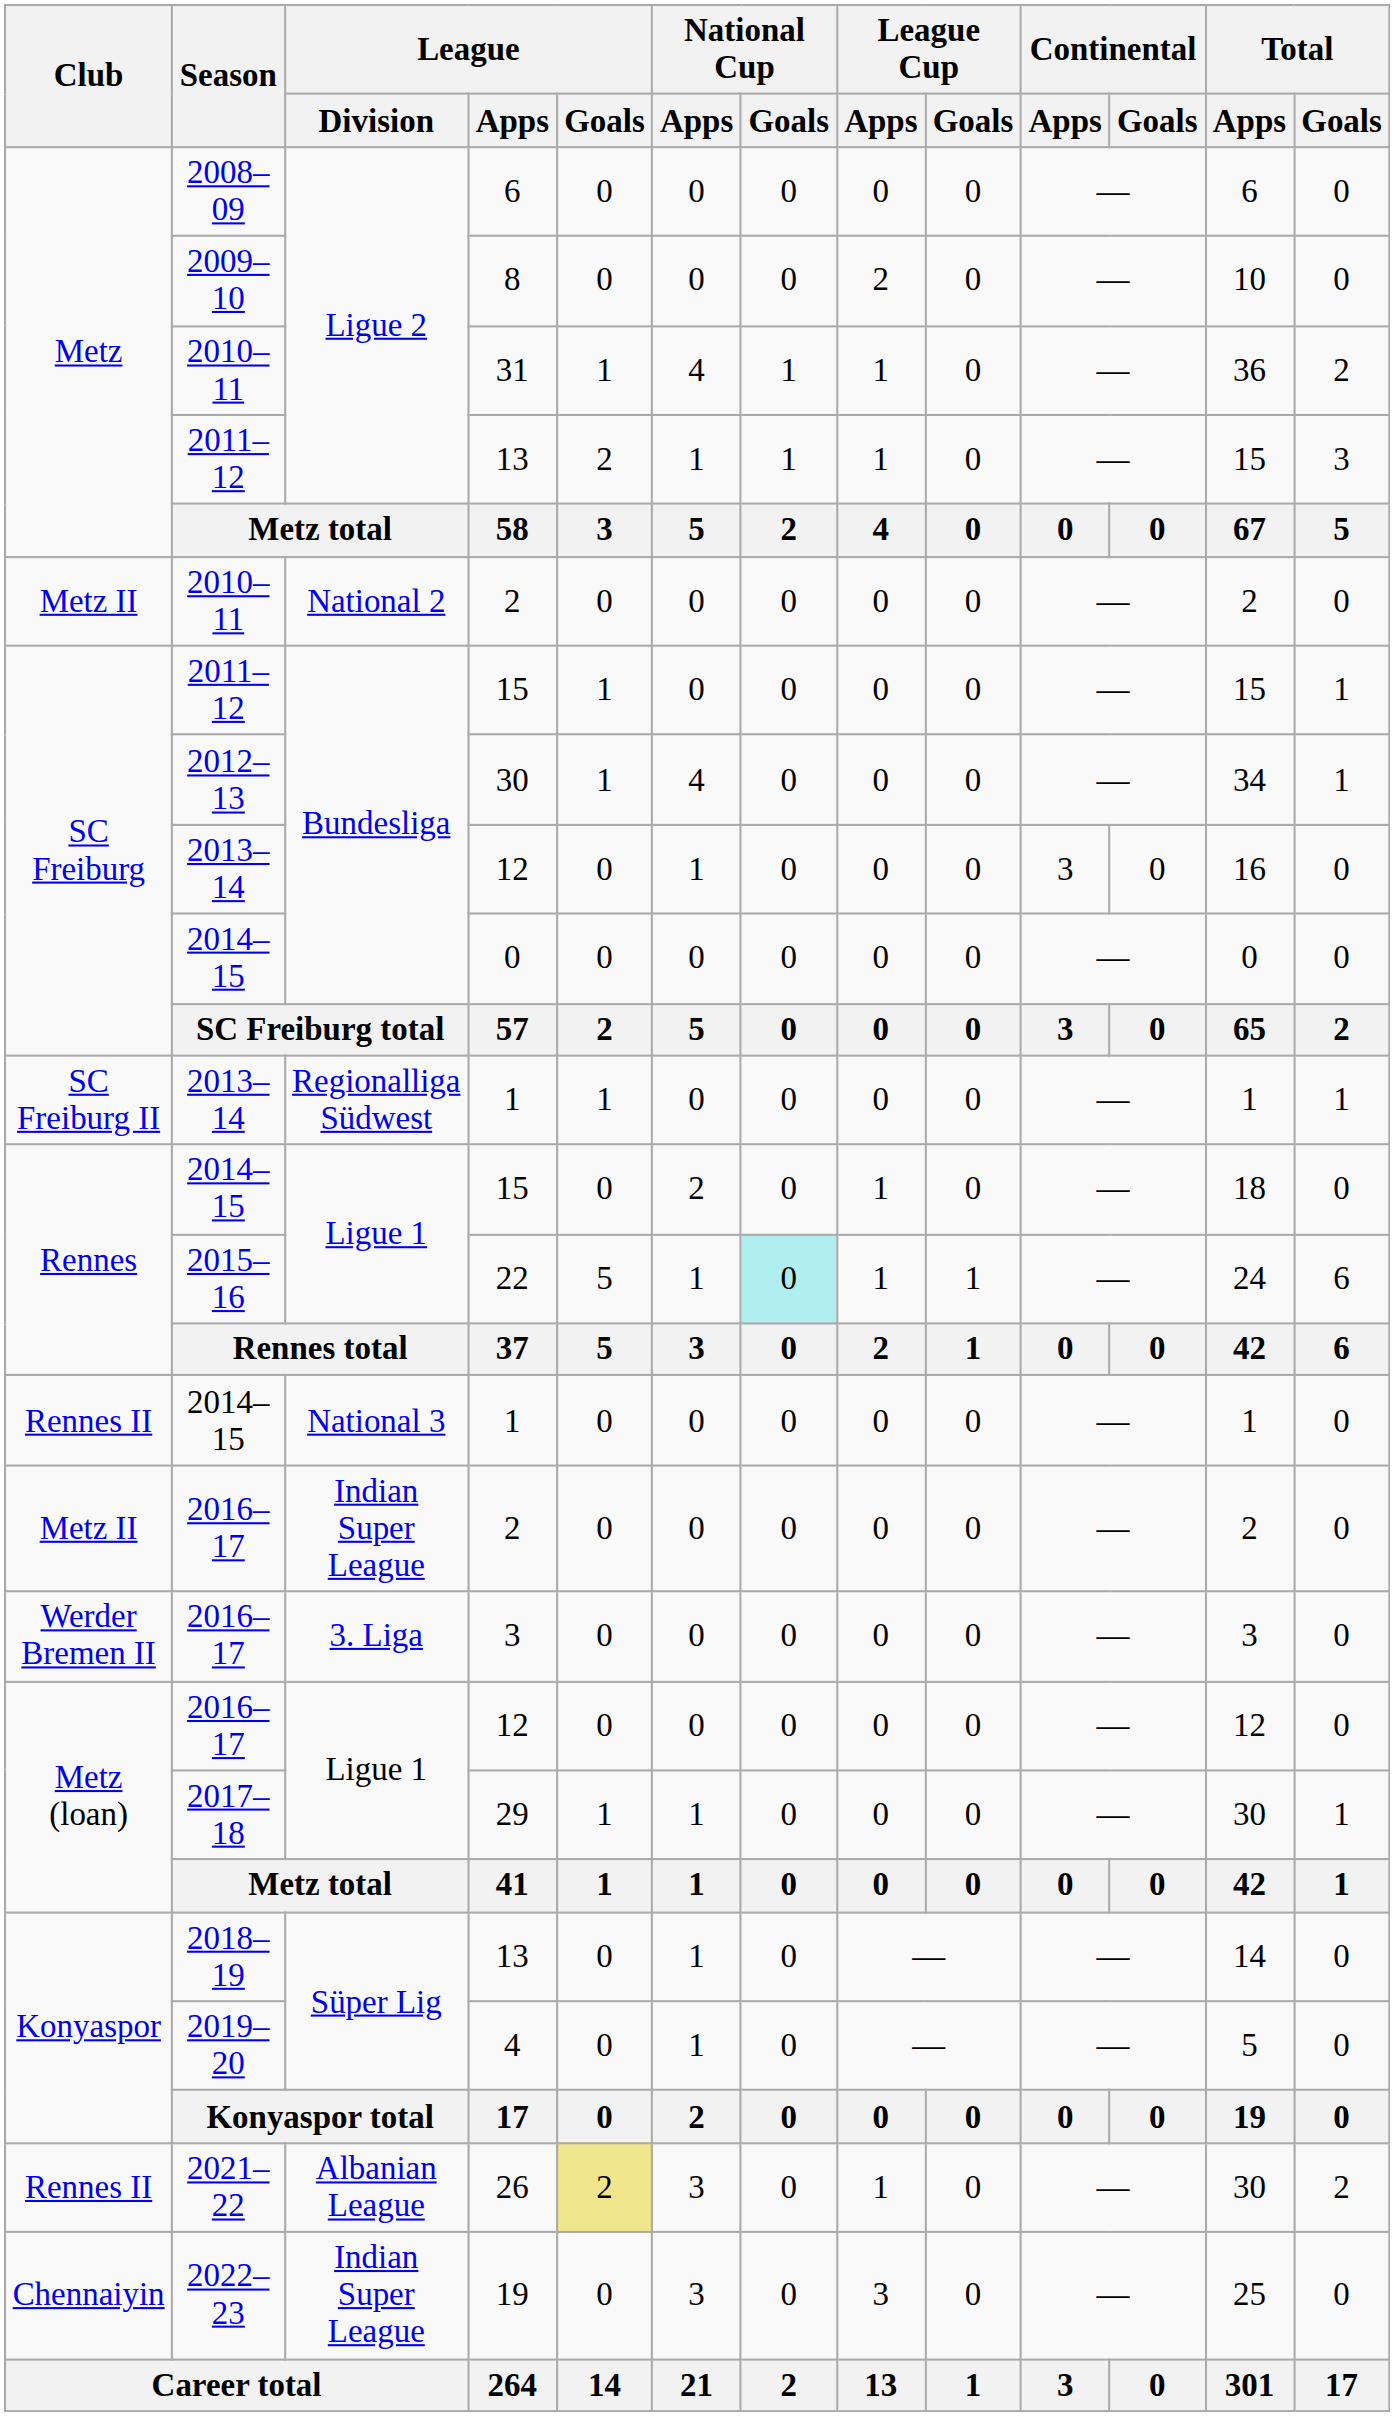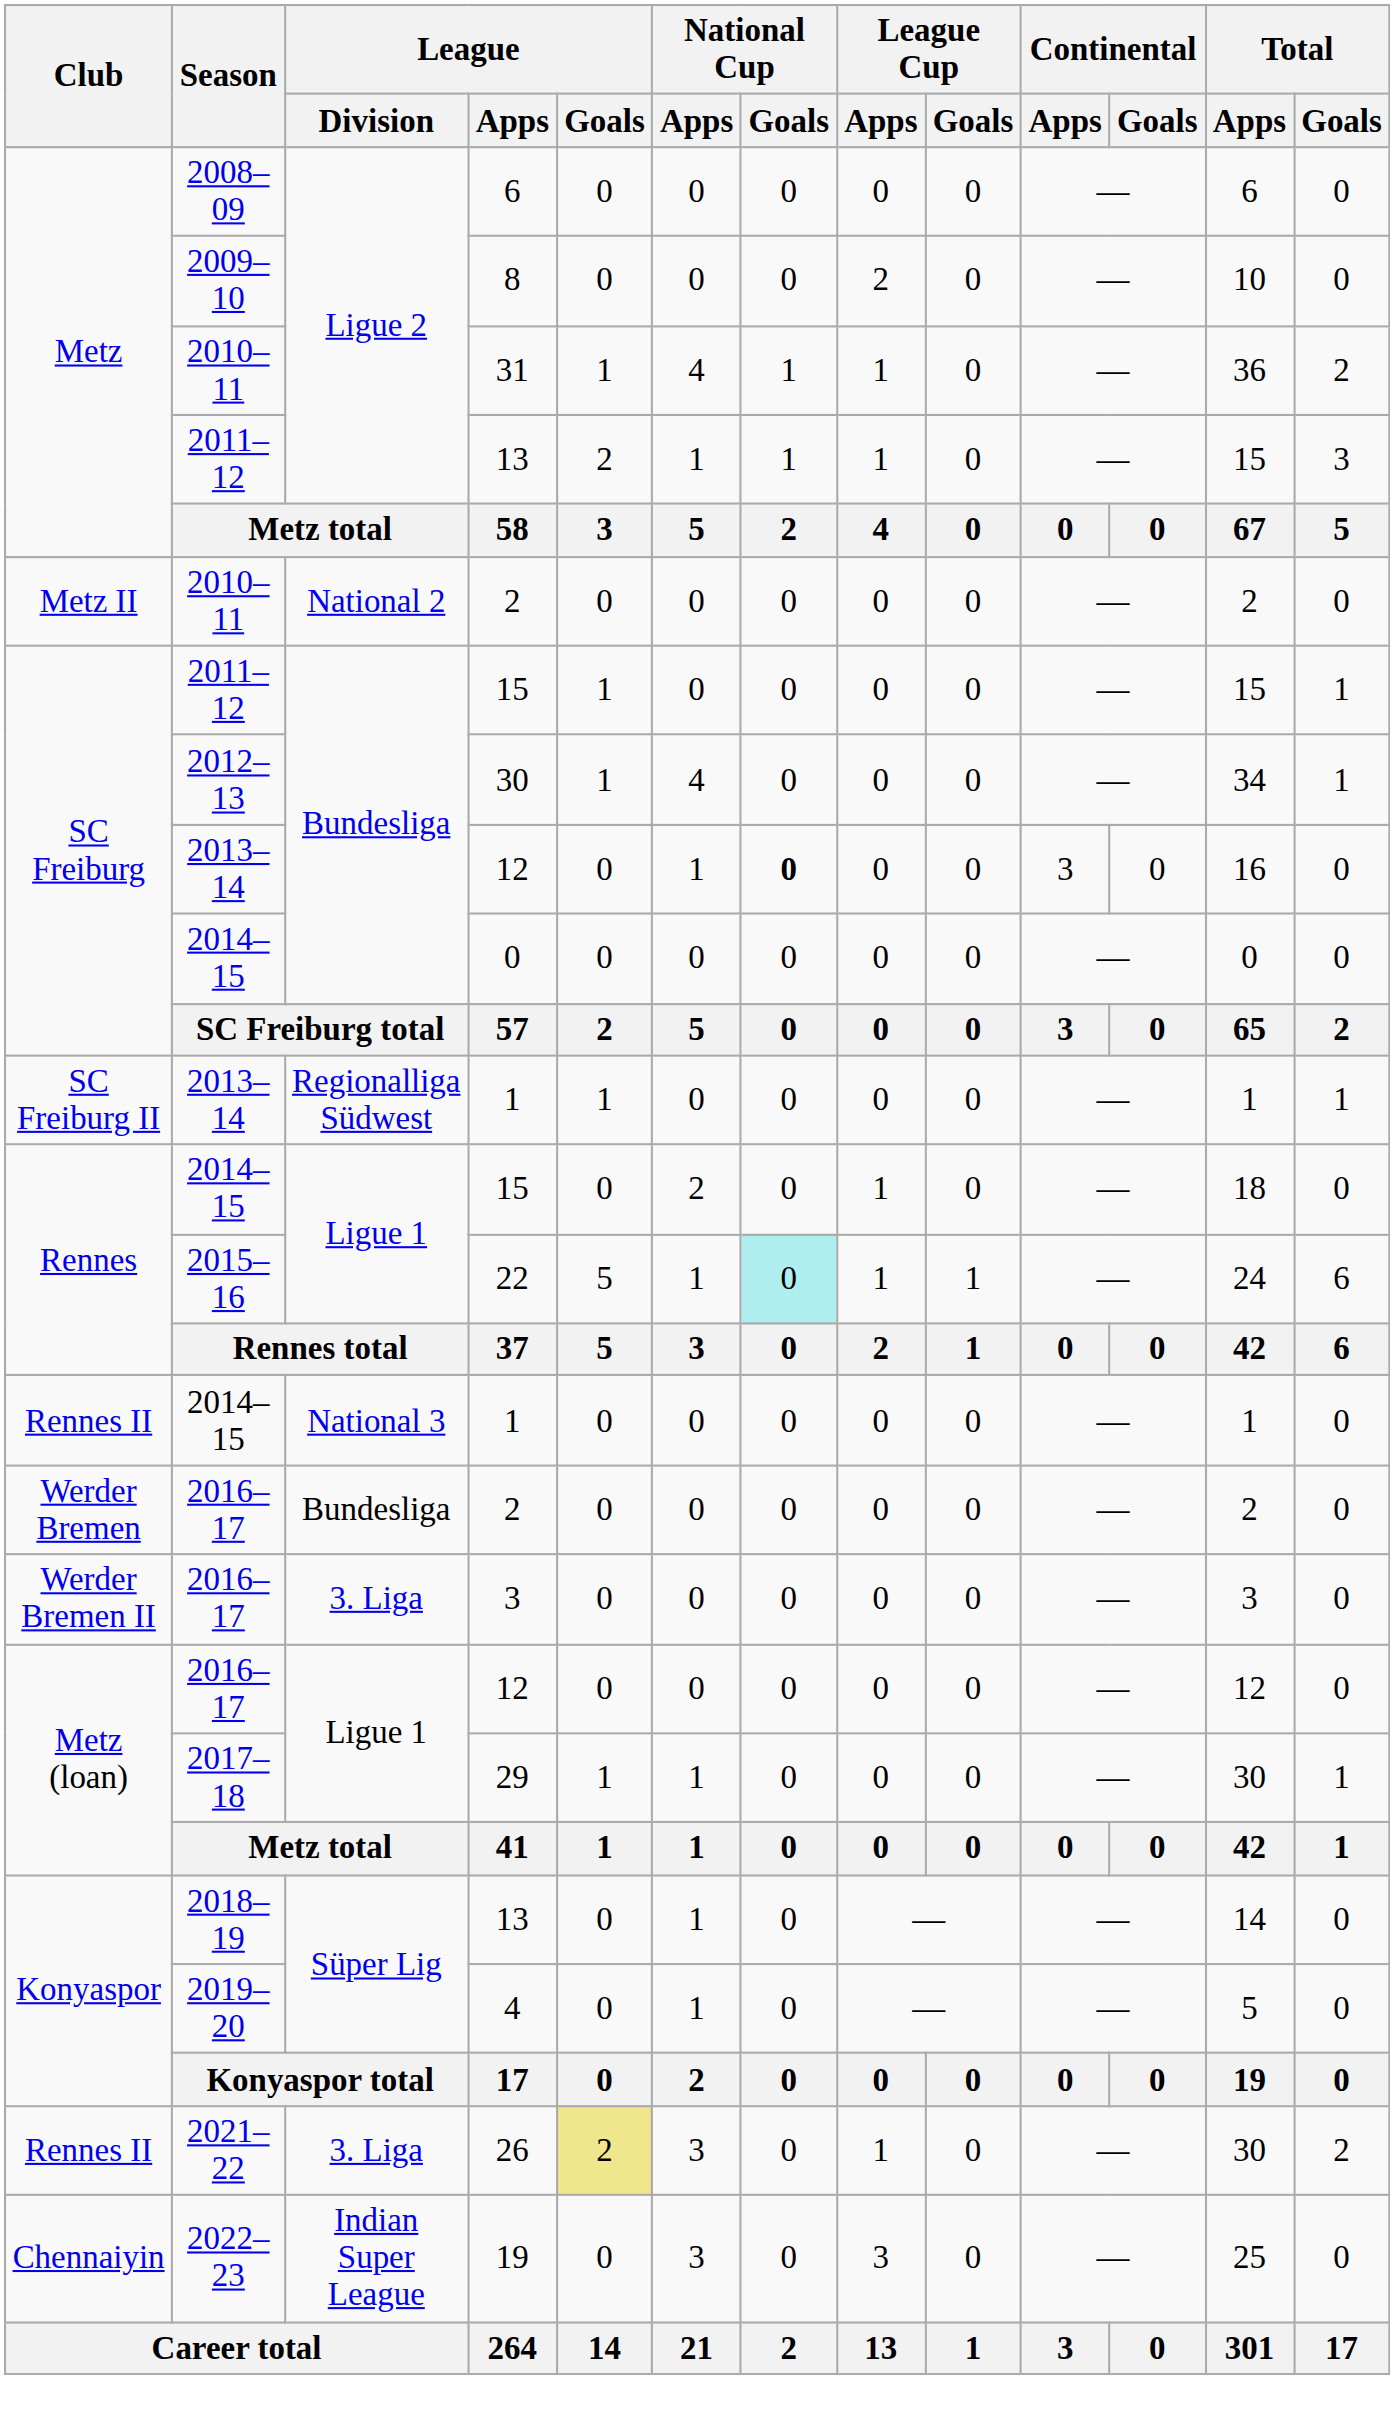 <table class="wikitable" style="text-align:center">
 <tr>
 <th rowspan="2">Club</th>
 <th rowspan="2">Season</th>
 <th colspan="3">League</th>
 <th colspan="2">National Cup</th>
 <th colspan="2">League Cup</th>
 <th colspan="2">Continental</th>
 <th colspan="2">Total</th>
 </tr>
 <tr>
 <th>Division</th>
 <th>Apps</th>
 <th>Goals</th>
 <th>Apps</th>
 <th>Goals</th>
 <th>Apps</th>
 <th>Goals</th>
 <th>Apps</th>
 <th>Goals</th>
 <th>Apps</th>
 <th>Goals</th>
 </tr>
 <tr>
 <td rowspan="5"><a href='#'>Metz</a></td>
 <td><a href='#'>2008–09</a></td>
 <td rowspan="4"><a href='#'>Ligue 2</a></td>
 <td>6</td>
 <td>0</td>
 <td>0</td>
 <td>0</td>
 <td>0</td>
 <td>0</td>
 <td colspan="2">—</td>
 <td>6</td>
 <td>0</td>
 </tr>
 <tr>
 <td><a href='#'>2009–10</a></td>
 <td>8</td>
 <td>0</td>
 <td>0</td>
 <td>0</td>
 <td>2</td>
 <td>0</td>
 <td colspan="2">—</td>
 <td>10</td>
 <td>0</td>
 </tr>
 <tr>
 <td><a href='#'>2010–11</a></td>
 <td>31</td>
 <td>1</td>
 <td>4</td>
 <td>1</td>
 <td>1</td>
 <td>0</td>
 <td colspan="2">—</td>
 <td>36</td>
 <td>2</td>
 </tr>
 <tr>
 <td><a href='#'>2011–12</a></td>
 <td>13</td>
 <td>2</td>
 <td>1</td>
 <td>1</td>
 <td>1</td>
 <td>0</td>
 <td colspan="2">—</td>
 <td>15</td>
 <td>3</td>
 </tr>
 <tr>
 <th colspan="2">Metz total</th>
 <th>58</th>
 <th>3</th>
 <th>5</th>
 <th>2</th>
 <th>4</th>
 <th>0</th>
 <th>0</th>
 <th>0</th>
 <th>67</th>
 <th>5</th>
 </tr>
 <tr>
 <td rowspan="1"><a href='#'>Metz II</a></td>
 <td><a href='#'>2010–11</a></td>
 <td rowspan="1"><a href='#'>National 2</a></td>
 <td>2</td>
 <td>0</td>
 <td>0</td>
 <td>0</td>
 <td>0</td>
 <td>0</td>
 <td colspan="2">—</td>
 <td>2</td>
 <td>0</td>
 </tr>
 <tr>
 <td rowspan="5"><a href='#'>SC Freiburg</a></td>
 <td><a href='#'>2011–12</a></td>
 <td rowspan="4"><a href='#'>Bundesliga</a></td>
 <td>15</td>
 <td>1</td>
 <td>0</td>
 <td>0</td>
 <td>0</td>
 <td>0</td>
 <td colspan="2">—</td>
 <td>15</td>
 <td>1</td>
 </tr>
 <tr>
 <td><a href='#'>2012–13</a></td>
 <td>30</td>
 <td>1</td>
 <td>4</td>
 <td>0</td>
 <td>0</td>
 <td>0</td>
 <td colspan="2">—</td>
 <td>34</td>
 <td>1</td>
 </tr>
 <tr>
 <td><a href='#'>2013–14</a></td>
 <td>12</td>
 <td>0</td>
 <td>1</td>
-<td>0</td>
+<td><strong>0</strong></td>
 <td>0</td>
 <td>0</td>
 <td>3</td>
 <td>0</td>
 <td>16</td>
 <td>0</td>
 </tr>
 <tr>
 <td><a href='#'>2014–15</a></td>
 <td>0</td>
 <td>0</td>
 <td>0</td>
 <td>0</td>
 <td>0</td>
 <td>0</td>
 <td colspan="2">—</td>
 <td>0</td>
 <td>0</td>
 </tr>
 <tr>
 <th colspan="2">SC Freiburg total</th>
 <th>57</th>
 <th>2</th>
 <th>5</th>
 <th>0</th>
 <th>0</th>
 <th>0</th>
 <th>3</th>
 <th>0</th>
 <th>65</th>
 <th>2</th>
 </tr>
 <tr>
 <td rowspan="1"><a href='#'>SC Freiburg II</a></td>
 <td><a href='#'>2013–14</a></td>
 <td rowspan="1"><a href='#'>Regionalliga Südwest</a></td>
 <td>1</td>
 <td>1</td>
 <td>0</td>
 <td>0</td>
 <td>0</td>
 <td>0</td>
 <td colspan="2">—</td>
 <td>1</td>
 <td>1</td>
 </tr>
 <tr>
 <td rowspan="3"><a href='#'>Rennes</a></td>
 <td><a href='#'>2014–15</a></td>
 <td rowspan="2"><a href='#'>Ligue 1</a></td>
 <td>15</td>
 <td>0</td>
 <td>2</td>
 <td>0</td>
 <td>1</td>
 <td>0</td>
 <td colspan="2">—</td>
 <td>18</td>
 <td>0</td>
 </tr>
 <tr>
 <td><a href='#'>2015–16</a></td>
 <td>22</td>
 <td>5</td>
 <td>1</td>
 <td style="background: paleturquoise;">0</td>
 <td>1</td>
 <td>1</td>
 <td colspan="2">—</td>
 <td>24</td>
 <td>6</td>
 </tr>
 <tr>
 <th colspan="2">Rennes total</th>
 <th>37</th>
 <th>5</th>
 <th>3</th>
 <th>0</th>
 <th>2</th>
 <th>1</th>
 <th>0</th>
 <th>0</th>
 <th>42</th>
 <th>6</th>
 </tr>
 <tr>
 <td rowspan="1"><a href='#'>Rennes II</a></td>
 <td>2014–15</td>
 <td rowspan="1"><a href='#'>National 3</a></td>
 <td>1</td>
 <td>0</td>
 <td>0</td>
 <td>0</td>
 <td>0</td>
 <td>0</td>
 <td colspan="2">—</td>
 <td>1</td>
 <td>0</td>
 </tr>
 <tr>
-<td rowspan="1"><a href='#'>Metz II</a></td>
+<td rowspan="1"><a href='#'>Werder Bremen</a></td>
 <td><a href='#'>2016–17</a></td>
-<td rowspan="1"><a href='#'>Indian Super League</a></td>
+<td rowspan="1">Bundesliga</td>
 <td>2</td>
 <td>0</td>
 <td>0</td>
 <td>0</td>
 <td>0</td>
 <td>0</td>
 <td colspan="2">—</td>
 <td>2</td>
 <td>0</td>
 </tr>
 <tr>
 <td rowspan="1"><a href='#'>Werder Bremen II</a></td>
 <td><a href='#'>2016–17</a></td>
 <td rowspan="1"><a href='#'>3. Liga</a></td>
 <td>3</td>
 <td>0</td>
 <td>0</td>
 <td>0</td>
 <td>0</td>
 <td>0</td>
 <td colspan="2">—</td>
 <td>3</td>
 <td>0</td>
 </tr>
 <tr>
 <td rowspan="3"><a href='#'>Metz</a> (loan)</td>
 <td><a href='#'>2016–17</a></td>
 <td rowspan="2">Ligue 1</td>
 <td>12</td>
 <td>0</td>
 <td>0</td>
 <td>0</td>
 <td>0</td>
 <td>0</td>
 <td colspan="2">—</td>
 <td>12</td>
 <td>0</td>
 </tr>
 <tr>
 <td><a href='#'>2017–18</a></td>
 <td>29</td>
 <td>1</td>
 <td>1</td>
 <td>0</td>
 <td>0</td>
 <td>0</td>
 <td colspan="2">—</td>
 <td>30</td>
 <td>1</td>
 </tr>
 <tr>
 <th colspan="2">Metz total</th>
 <th>41</th>
 <th>1</th>
 <th>1</th>
 <th>0</th>
 <th>0</th>
 <th>0</th>
 <th>0</th>
 <th>0</th>
 <th>42</th>
 <th>1</th>
 </tr>
 <tr>
 <td rowspan="3"><a href='#'>Konyaspor</a></td>
 <td><a href='#'>2018–19</a></td>
 <td rowspan="2"><a href='#'>Süper Lig</a></td>
 <td>13</td>
 <td>0</td>
 <td>1</td>
 <td>0</td>
 <td colspan="2">—</td>
 <td colspan="2">—</td>
 <td>14</td>
 <td>0</td>
 </tr>
 <tr>
 <td><a href='#'>2019–20</a></td>
 <td>4</td>
 <td>0</td>
 <td>1</td>
 <td>0</td>
 <td colspan="2">—</td>
 <td colspan="2">—</td>
 <td>5</td>
 <td>0</td>
 </tr>
 <tr>
 <th colspan="2">Konyaspor total</th>
 <th>17</th>
 <th>0</th>
 <th>2</th>
 <th>0</th>
 <th>0</th>
 <th>0</th>
 <th>0</th>
 <th>0</th>
 <th>19</th>
 <th>0</th>
 </tr>
 <tr>
 <td rowspan="1"><a href='#'>Rennes II</a></td>
 <td><a href='#'>2021–22</a></td>
-<td rowspan="1"><a href='#'>Albanian League</a></td>
+<td rowspan="1"><a href='#'>3. Liga</a></td>
 <td>26</td>
 <td style="background: khaki;">2</td>
 <td>3</td>
 <td>0</td>
 <td>1</td>
 <td>0</td>
 <td colspan="2">—</td>
 <td>30</td>
 <td>2</td>
 </tr>
 <tr>
 <td rowspan="1"><a href='#'>Chennaiyin</a></td>
 <td><a href='#'>2022–23</a></td>
 <td rowspan="1"><a href='#'>Indian Super League</a></td>
 <td>19</td>
 <td>0</td>
 <td>3</td>
 <td>0</td>
 <td>3</td>
 <td>0</td>
 <td colspan="2">—</td>
 <td>25</td>
 <td>0</td>
 </tr>
 <tr>
 <th colspan="3">Career total</th>
 <th>264</th>
 <th>14</th>
 <th>21</th>
 <th>2</th>
 <th>13</th>
 <th>1</th>
 <th>3</th>
 <th>0</th>
 <th>301</th>
 <th>17</th>
 </tr>
 </table>
